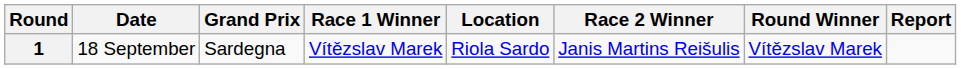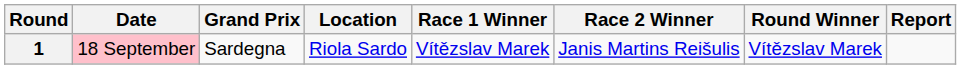 <table class="wikitable" style="font-size: 85%;">
 <tr>
 <th>Round</th>
 <th>Date</th>
 <th>Grand Prix</th>
+<th>Location</th>
 <th>Race 1 Winner</th>
-<th>Location</th>
 <th>Race 2 Winner</th>
 <th>Round Winner</th>
 <th>Report</th>
 </tr>
 <tr>
 <th>1</th>
-<td>18 September</td>
+<td style="background: pink;">18 September</td>
 <td> Sardegna</td>
+<td><a href='#'>Riola Sardo</a></td>
 <td> <a href='#'>Vítězslav Marek</a></td>
-<td><a href='#'>Riola Sardo</a></td>
 <td> <a href='#'>Janis Martins Reišulis</a></td>
 <td> <a href='#'>Vítězslav Marek</a></td>
 <td></td>
 </tr>
 </table>
